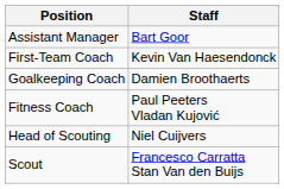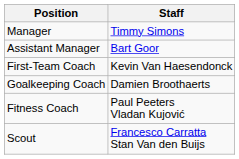 <table class="wikitable">
 <tr>
 <th>Position</th>
 <th>Staff</th>
+</tr>
+<tr>
+<td>Manager</td>
+<td> <a href='#'>Timmy Simons</a></td>
 </tr>
 <tr>
 <td>Assistant Manager</td>
 <td> <a href='#'>Bart Goor</a></td>
 </tr>
 <tr>
 <td>First-Team Coach</td>
 <td> Kevin Van Haesendonck</td>
 </tr>
 <tr>
 <td>Goalkeeping Coach</td>
 <td> Damien Broothaerts</td>
 </tr>
 <tr>
 <td>Fitness Coach</td>
 <td> Paul Peeters <br>  Vladan Kujović</td>
 </tr>
 <tr>
-<td>Head of Scouting</td>
-<td> Niel Cuijvers</td>
-</tr>
-<tr>
 <td>Scout</td>
 <td> <a href='#'>Francesco Carratta</a> <br>  Stan Van den Buijs</td>
 </tr>
 </table>
